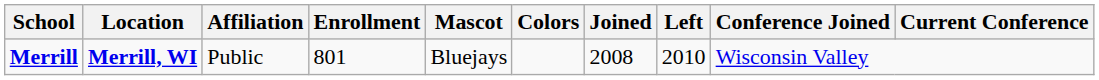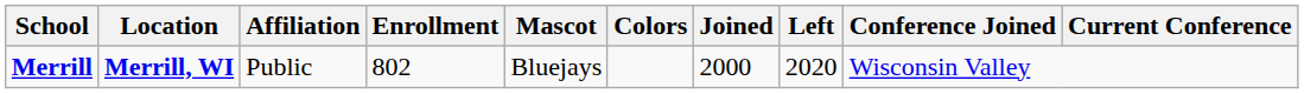 <table class="wikitable sortable">
 <tr>
 <th>School</th>
 <th>Location</th>
 <th>Affiliation</th>
 <th>Enrollment</th>
 <th>Mascot</th>
 <th>Colors</th>
 <th>Joined</th>
 <th>Left</th>
 <th>Conference Joined</th>
 <th>Current Conference</th>
 </tr>
 <tr>
 <td><a href='#'><strong>Merrill</strong></a></td>
 <td><strong><a href='#'>Merrill, WI</a></strong></td>
 <td>Public</td>
-<td>801</td>
+<td>802</td>
 <td>Bluejays</td>
 <td> </td>
-<td>2008</td>
-<td>2010</td>
+<td>2000</td>
+<td>2020</td>
 <td colspan="2"><a href='#'>Wisconsin Valley</a></td>
 </tr>
 </table>
